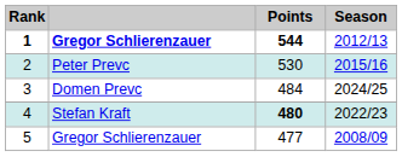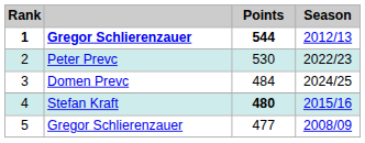 <table class="wikitable plainrowheaders" style="background:#fff; font-size:86%; line-height:16px; border:grey solid 1px; border-collapse:collapse;">
 <tr style="background:#ccc; text-align:center;">
 <th style="background:#ccc;">Rank</th>
 <th style="background:#ccc;" width="185"></th>
 <th style="background:#ccc;" width="59">Points</th>
 <th style="background:#ccc;" width="59">Season</th>
 </tr>
 <tr>
 <td align=center><strong>1</strong></td>
 <td> <strong><a href='#'>Gregor Schlierenzauer</a></strong></td>
 <td align=center><strong>544</strong></td>
 <td align=center><a href='#'>2012/13</a></td>
 </tr>
 <tr bgcolor=#CFECEC>
 <td align=center>2</td>
 <td> <a href='#'>Peter Prevc</a></td>
 <td align=center>530</td>
-<td align=center><a href='#'>2015/16</a></td>
+<td align=center>2022/23</td>
 </tr>
 <tr>
 <td align=center>3</td>
 <td> <a href='#'>Domen Prevc</a></td>
 <td align=center>484</td>
 <td align=center>2024/25</td>
 </tr>
 <tr>
 </tr>
 <tr bgcolor=#CFECEC>
 <td align=center>4</td>
 <td> <a href='#'>Stefan Kraft</a></td>
 <td align=center><strong>480</strong></td>
-<td align=center>2022/23</td>
+<td align=center><a href='#'>2015/16</a></td>
 </tr>
 <tr>
 <td align=center>5</td>
 <td> <a href='#'>Gregor Schlierenzauer</a></td>
 <td align=center>477</td>
 <td align=center><a href='#'>2008/09</a></td>
 </tr>
 </table>
